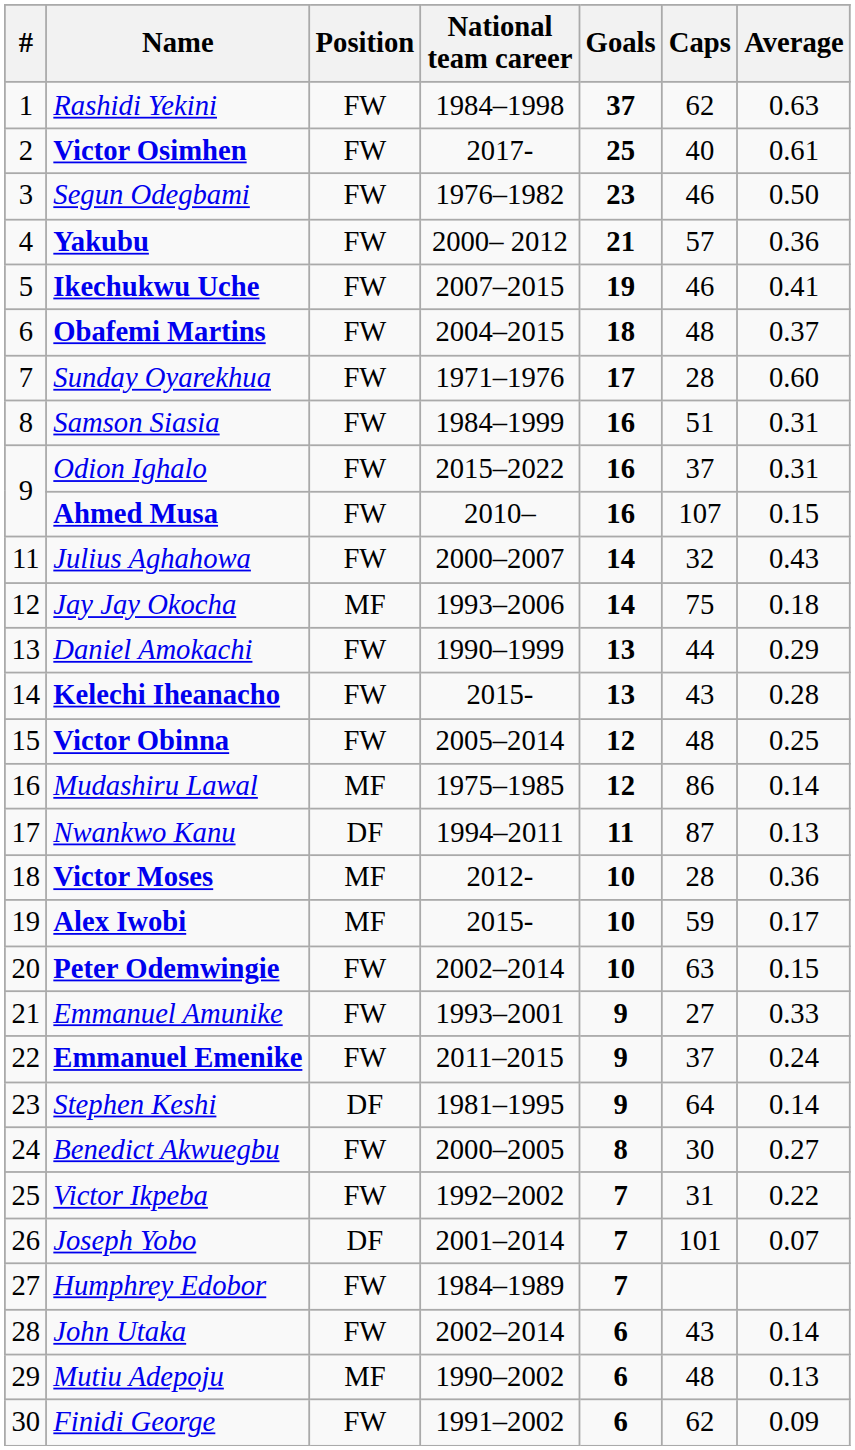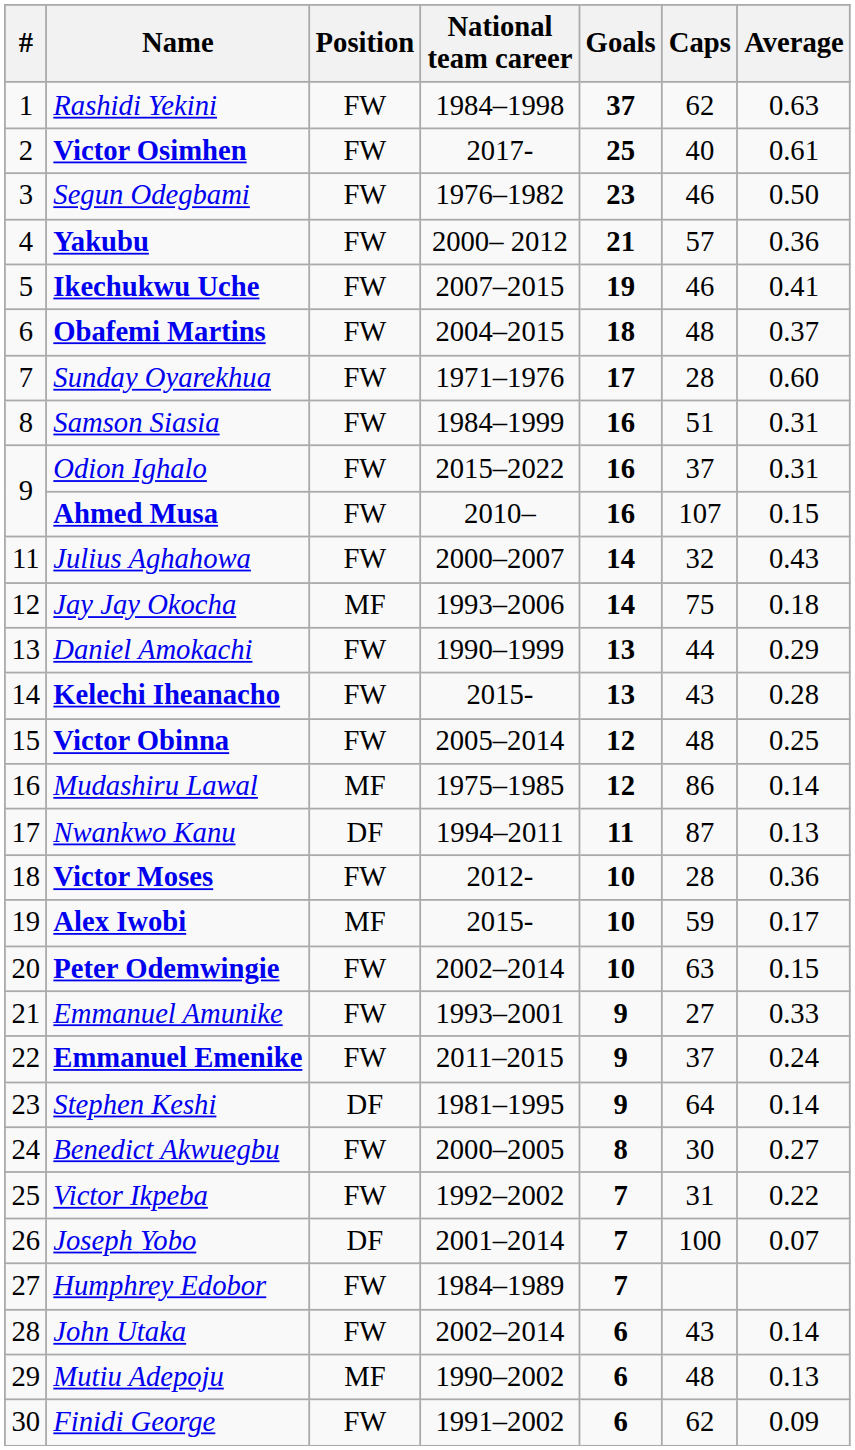 <table class="wikitable sortable" style="text-align: center;">
 <tr>
 <th>#</th>
 <th>Name</th>
 <th>Position</th>
 <th>National<br>team career</th>
 <th>Goals</th>
 <th>Caps</th>
 <th>Average</th>
 </tr>
 <tr>
 <td>1</td>
 <td align="left"><em><a href='#'>Rashidi Yekini</a></em></td>
 <td>FW</td>
 <td>1984–1998</td>
 <td><strong>37</strong></td>
 <td>62</td>
 <td>0.63</td>
 </tr>
 <tr>
 <td>2</td>
 <td align="left"><strong><a href='#'>Victor Osimhen</a></strong></td>
 <td>FW</td>
 <td>2017-</td>
 <td><strong>25</strong></td>
 <td>40</td>
 <td>0.61</td>
 </tr>
 <tr>
 <td>3</td>
 <td align="left"><em><a href='#'>Segun Odegbami</a></em></td>
 <td>FW</td>
 <td>1976–1982</td>
 <td><strong>23</strong></td>
 <td>46</td>
 <td>0.50</td>
 </tr>
 <tr>
 <td>4</td>
 <td align="left"><strong><a href='#'>Yakubu</a></strong></td>
 <td>FW</td>
 <td>2000– 2012</td>
 <td><strong>21</strong></td>
 <td>57</td>
 <td>0.36</td>
 </tr>
 <tr>
 <td>5</td>
 <td align="left"><strong><a href='#'>Ikechukwu Uche</a></strong></td>
 <td>FW</td>
 <td>2007–2015</td>
 <td><strong>19</strong></td>
 <td>46</td>
 <td>0.41</td>
 </tr>
 <tr>
 <td>6</td>
 <td align="left"><strong><a href='#'>Obafemi Martins</a></strong></td>
 <td>FW</td>
 <td>2004–2015</td>
 <td><strong>18</strong></td>
 <td>48</td>
 <td>0.37</td>
 </tr>
 <tr>
 <td>7</td>
 <td align="left"><em><a href='#'>Sunday Oyarekhua</a></em></td>
 <td>FW</td>
 <td>1971–1976</td>
 <td><strong>17</strong></td>
 <td>28</td>
 <td>0.60</td>
 </tr>
 <tr>
 <td>8</td>
 <td align="left"><em><a href='#'>Samson Siasia</a></em></td>
 <td>FW</td>
 <td>1984–1999</td>
 <td><strong>16</strong></td>
 <td>51</td>
 <td>0.31</td>
 </tr>
 <tr>
 <td rowspan="2">9</td>
 <td align="left"><em><a href='#'>Odion Ighalo</a></em></td>
 <td>FW</td>
 <td>2015–2022</td>
 <td><strong>16</strong></td>
 <td>37</td>
 <td>0.31</td>
 </tr>
 <tr>
 <td align="left"><strong><a href='#'>Ahmed Musa</a></strong></td>
 <td>FW</td>
 <td>2010–</td>
 <td><strong>16</strong></td>
 <td>107</td>
 <td>0.15</td>
 </tr>
 <tr>
 <td>11</td>
 <td align="left"><em><a href='#'>Julius Aghahowa</a></em></td>
 <td>FW</td>
 <td>2000–2007</td>
 <td><strong>14</strong></td>
 <td>32</td>
 <td>0.43</td>
 </tr>
 <tr>
 <td>12</td>
 <td align="left"><em><a href='#'>Jay Jay Okocha</a></em></td>
 <td>MF</td>
 <td>1993–2006</td>
 <td><strong>14</strong></td>
 <td>75</td>
 <td>0.18</td>
 </tr>
 <tr>
 <td>13</td>
 <td align="left"><em><a href='#'>Daniel Amokachi</a></em></td>
 <td>FW</td>
 <td>1990–1999</td>
 <td><strong>13</strong></td>
 <td>44</td>
 <td>0.29</td>
 </tr>
 <tr>
 <td>14</td>
 <td align="left"><strong><a href='#'>Kelechi Iheanacho</a></strong></td>
 <td>FW</td>
 <td>2015-</td>
 <td><strong>13</strong></td>
 <td>43</td>
 <td>0.28</td>
 </tr>
 <tr>
 <td>15</td>
 <td align="left"><strong><a href='#'>Victor Obinna</a></strong></td>
 <td>FW</td>
 <td>2005–2014</td>
 <td><strong>12</strong></td>
 <td>48</td>
 <td>0.25</td>
 </tr>
 <tr>
 <td>16</td>
 <td align="left"><em><a href='#'>Mudashiru Lawal</a></em></td>
 <td>MF</td>
 <td>1975–1985</td>
 <td><strong>12</strong></td>
 <td>86</td>
 <td>0.14</td>
 </tr>
 <tr>
 <td>17</td>
 <td align="left"><em><a href='#'>Nwankwo Kanu</a></em></td>
 <td>DF</td>
 <td>1994–2011</td>
 <td><strong>11</strong></td>
 <td>87</td>
 <td>0.13</td>
 </tr>
 <tr>
 <td>18</td>
 <td align="left"><strong><a href='#'>Victor Moses</a></strong></td>
-<td>MF</td>
+<td>FW</td>
 <td>2012-</td>
 <td><strong>10</strong></td>
 <td>28</td>
 <td>0.36</td>
 </tr>
 <tr>
 <td>19</td>
 <td align="left"><strong><a href='#'>Alex Iwobi</a></strong></td>
 <td>MF</td>
 <td>2015-</td>
 <td><strong>10</strong></td>
 <td>59</td>
 <td>0.17</td>
 </tr>
 <tr>
 <td>20</td>
 <td align="left"><strong><a href='#'>Peter Odemwingie</a></strong></td>
 <td>FW</td>
 <td>2002–2014</td>
 <td><strong>10</strong></td>
 <td>63</td>
 <td>0.15</td>
 </tr>
 <tr>
 <td>21</td>
 <td align="left"><em><a href='#'>Emmanuel Amunike</a></em></td>
 <td>FW</td>
 <td>1993–2001</td>
 <td><strong>9</strong></td>
 <td>27</td>
 <td>0.33</td>
 </tr>
 <tr>
 <td>22</td>
 <td align="left"><strong><a href='#'>Emmanuel Emenike</a></strong></td>
 <td>FW</td>
 <td>2011–2015</td>
 <td><strong>9</strong></td>
 <td>37</td>
 <td>0.24</td>
 </tr>
 <tr>
 <td>23</td>
 <td align="left"><em><a href='#'>Stephen Keshi</a></em></td>
 <td>DF</td>
 <td>1981–1995</td>
 <td><strong>9</strong></td>
 <td>64</td>
 <td>0.14</td>
 </tr>
 <tr>
 <td>24</td>
 <td align="left"><em><a href='#'>Benedict Akwuegbu</a></em></td>
 <td>FW</td>
 <td>2000–2005</td>
 <td><strong>8</strong></td>
 <td>30</td>
 <td>0.27</td>
 </tr>
 <tr>
 <td>25</td>
 <td align="left"><em><a href='#'>Victor Ikpeba</a></em></td>
 <td>FW</td>
 <td>1992–2002</td>
 <td><strong>7</strong></td>
 <td>31</td>
 <td>0.22</td>
 </tr>
 <tr>
 <td>26</td>
 <td align="left"><em><a href='#'>Joseph Yobo</a></em></td>
 <td>DF</td>
 <td>2001–2014</td>
 <td><strong>7</strong></td>
-<td>101</td>
+<td>100</td>
 <td>0.07</td>
 </tr>
 <tr>
 <td>27</td>
 <td align="left"><em><a href='#'>Humphrey Edobor</a></em></td>
 <td>FW</td>
 <td>1984–1989</td>
 <td><strong>7</strong></td>
 <td></td>
 <td></td>
 </tr>
 <tr>
 <td>28</td>
 <td align="left"><em><a href='#'>John Utaka</a></em></td>
 <td>FW</td>
 <td>2002–2014</td>
 <td><strong>6</strong></td>
 <td>43</td>
 <td>0.14</td>
 </tr>
 <tr>
 <td>29</td>
 <td align="left"><em><a href='#'>Mutiu Adepoju</a></em></td>
 <td>MF</td>
 <td>1990–2002</td>
 <td><strong>6</strong></td>
 <td>48</td>
 <td>0.13</td>
 </tr>
 <tr>
 <td>30</td>
 <td align="left"><em><a href='#'>Finidi George</a></em></td>
 <td>FW</td>
 <td>1991–2002</td>
 <td><strong>6</strong></td>
 <td>62</td>
 <td>0.09</td>
 </tr>
 </table>
